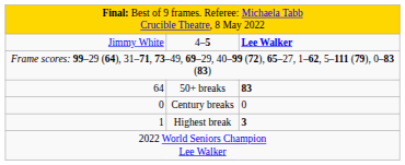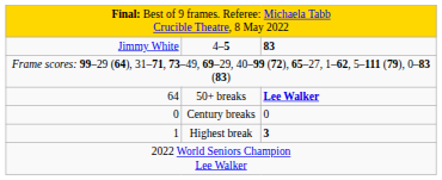 <table class="wikitable" style="font-size: 95%; margin: 1em auto 1em auto;">
 <tr>
 <td colspan="3" align="center" bgcolor="#ffd700"><strong>Final:</strong> Best of 9 frames. Referee: <a href='#'>Michaela Tabb</a><br><a href='#'>Crucible Theatre</a>, 8 May 2022</td>
 </tr>
 <tr>
 <td width="230" align="right"><a href='#'>Jimmy White</a><br></td>
 <td width="100" align="center">4–<strong>5</strong></td>
-<td width="230" align="left"><strong><a href='#'>Lee Walker</a></strong><br></td>
+<td><strong>83</strong></td>
 </tr>
 <tr>
 <td colspan="3" align="center" style="font-size: 100%"><em>Frame scores:</em> <strong>99</strong>–29 (<strong>64</strong>), 31–<strong>71</strong>, <strong>73</strong>–49, <strong>69</strong>–29, 40–<strong>99</strong> (<strong>72</strong>), <strong>65</strong>–27, 1–<strong>62</strong>, 5–<strong>111</strong> (<strong>79</strong>), 0–<strong>83</strong> (<strong>83</strong>)</td>
 </tr>
 <tr>
 <td align="right">64</td>
 <td align="center">50+ breaks</td>
-<td><strong>83</strong></td>
+<td width="230" align="left"><strong><a href='#'>Lee Walker</a></strong><br></td>
 </tr>
 <tr>
 <td align="right">0</td>
 <td align="center">Century breaks</td>
 <td>0</td>
 </tr>
 <tr>
 <td align="right">1</td>
 <td align="center">Highest break</td>
 <td><strong>3</strong></td>
 </tr>
 <tr>
 <td colspan="3" align="center">2022 <a href='#'>World Seniors Champion</a><br> <a href='#'>Lee Walker</a></td>
 </tr>
 </table>
